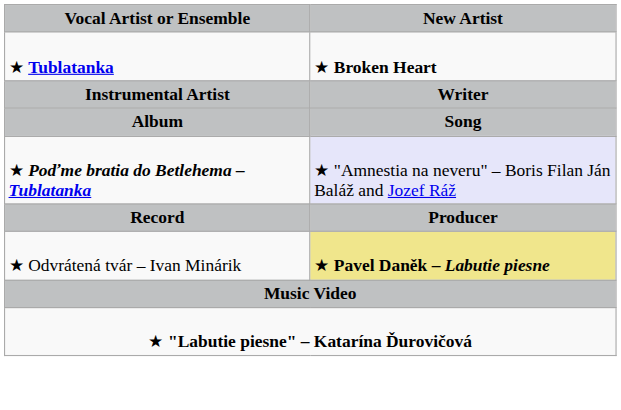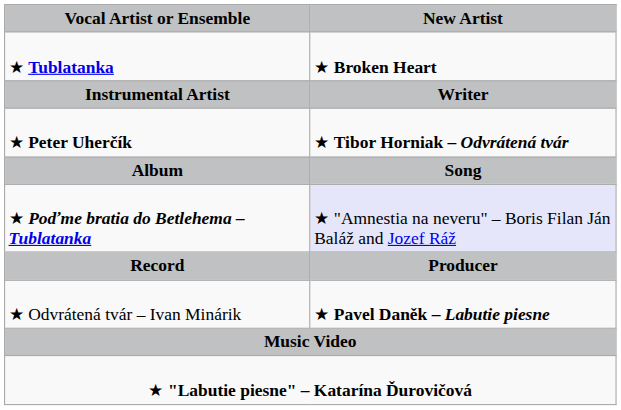 <table class=wikitable>
 <tr>
 <th style=background:#BFC1C2 width=273>Vocal Artist or Ensemble</th>
 <th style=background:#BFC1C2 width=273>New Artist</th>
 </tr>
 <tr>
 <td scope=row valign=top><br>★ <strong><a href='#'>Tublatanka</a></strong></td>
 <td scope=row valign=top><br>★ <strong>Broken Heart</strong></td>
 </tr>
 <tr>
 <th style=background:#BFC1C2 width=273>Instrumental Artist</th>
 <th style=background:#BFC1C2 width=273>Writer</th>
+</tr>
+<tr>
+<td scope=row valign=top><br>★ <strong>Peter Uherčík</strong></td>
+<td scope=row valign=top><br>★ <strong>Tibor Horniak – <em>Odvrátená tvár</em> </strong></td>
 </tr>
 <tr>
 <th style=background:#BFC1C2 width=273>Album</th>
 <th style=background:#BFC1C2 width=273>Song</th>
 </tr>
 <tr>
 <td scope=row valign=top><br>★ <strong><em>Poďme bratia do Betlehema<em> – <a href='#'>Tublatanka</a><strong></td>
 <td scope=row valign=top style="background: lavender;"><br>★ </strong>"Amnestia na neveru"  – Boris Filan <strong></strong>Ján Baláž and <a href='#'>Jozef Ráž</a> <strong></td>
 </tr>
 <tr>
 <th style=background:#BFC1C2 width=273>Record</th>
 <th style=background:#BFC1C2 width=273>Producer</th>
 </tr>
 <tr>
 <td scope=row valign=top><br>★ </em></strong>Odvrátená tvár</em>  – Ivan Minárik</strong></td>
-<td scope=row valign=top style="background: khaki;"><br>★ <strong>Pavel Daněk – <em>Labutie piesne</em> </strong></td>
+<td scope=row valign=top><br>★ <strong>Pavel Daněk – <em>Labutie piesne</em> </strong></td>
 </tr>
 <tr>
 <th colspan=2 style=background:#BFC1C2 width=546>Music Video</th>
 </tr>
 <tr>
 <td colspan=2 scope=row valign=top align=center><br>★ <strong>"Labutie piesne"  – Katarína Ďurovičová</strong></td>
 </tr>
 </table>
